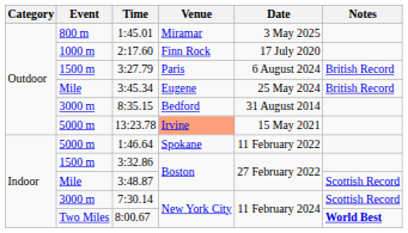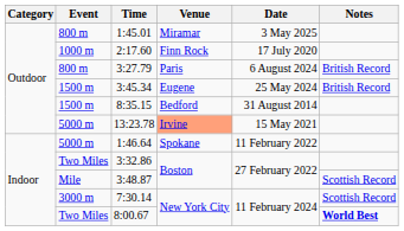 <table class="wikitable">
 <tr>
 <th>Category</th>
 <th>Event</th>
 <th>Time</th>
 <th>Venue</th>
 <th>Date</th>
 <th>Notes</th>
 </tr>
 <tr>
 <td rowspan="6">Outdoor</td>
 <td><a href='#'>800 m</a></td>
 <td align="center">1:45.01</td>
 <td><a href='#'>Miramar</a></td>
 <td align="right">3 May 2025</td>
 <td></td>
 </tr>
 <tr>
 <td><a href='#'>1000 m</a></td>
 <td align="center">2:17.60</td>
 <td><a href='#'>Finn Rock</a></td>
 <td align="right">17 July 2020</td>
 <td></td>
 </tr>
 <tr>
-<td><a href='#'>1500 m</a></td>
+<td><a href='#'>800 m</a></td>
 <td align="center">3:27.79</td>
 <td><a href='#'>Paris</a></td>
 <td align="right">6 August 2024</td>
 <td><a href='#'>British Record</a></td>
 </tr>
 <tr>
-<td><a href='#'>Mile</a></td>
+<td><a href='#'>1500 m</a></td>
 <td align="center">3:45.34</td>
 <td><a href='#'>Eugene</a></td>
 <td align="right">25 May 2024</td>
 <td><a href='#'>British Record</a></td>
 </tr>
 <tr>
-<td><a href='#'>3000 m</a></td>
+<td><a href='#'>1500 m</a></td>
 <td align="center">8:35.15</td>
 <td><a href='#'>Bedford</a></td>
 <td align="right">31 August 2014</td>
 <td></td>
 </tr>
 <tr>
 <td><a href='#'>5000 m</a></td>
 <td align="center">13:23.78</td>
 <td style="background: lightsalmon;"><a href='#'>Irvine</a></td>
 <td align="right">15 May 2021</td>
 <td></td>
 </tr>
 <tr>
 <td rowspan="5">Indoor</td>
 <td><a href='#'>5000 m</a></td>
 <td align="center">1:46.64</td>
 <td><a href='#'>Spokane</a></td>
 <td align="right">11 February 2022</td>
 <td></td>
 </tr>
 <tr>
-<td><a href='#'>1500 m</a></td>
+<td><a href='#'>Two Miles</a></td>
 <td align=center>3:32.86</td>
 <td rowspan="2"><a href='#'>Boston</a></td>
 <td rowspan="2" align="right">27 February 2022</td>
 <td></td>
 </tr>
 <tr>
 <td><a href='#'>Mile</a></td>
 <td align=center>3:48.87</td>
 <td><a href='#'>Scottish Record</a></td>
 </tr>
 <tr>
 <td><a href='#'>3000 m</a></td>
 <td align="center">7:30.14</td>
 <td rowspan="2"><a href='#'>New York City</a></td>
 <td rowspan="2" align="right">11 February 2024</td>
 <td><a href='#'>Scottish Record</a></td>
 </tr>
 <tr>
 <td><a href='#'>Two Miles</a></td>
 <td>8:00.67</td>
 <td><strong><a href='#'>World Best</a></strong></td>
 </tr>
 </table>
